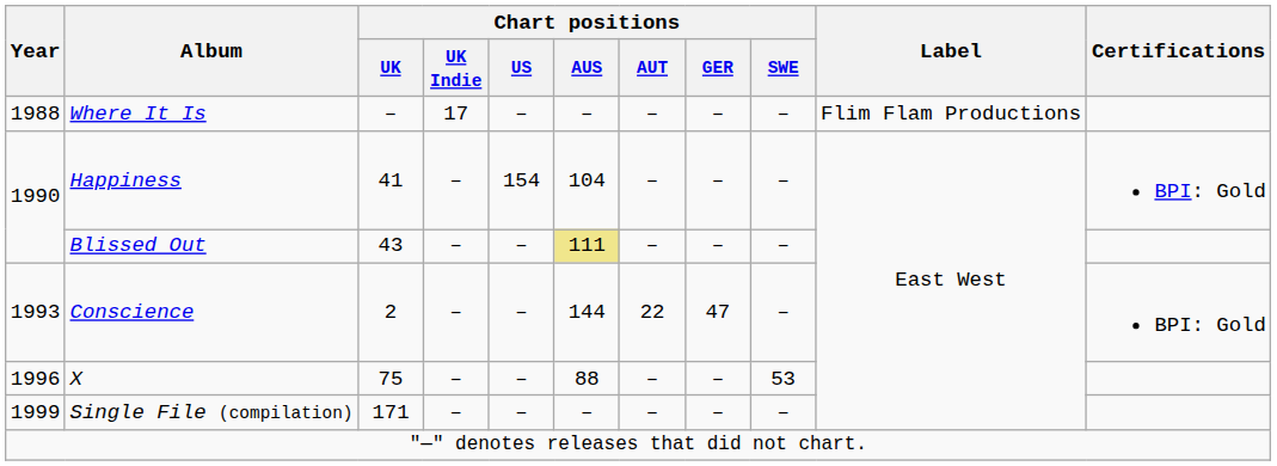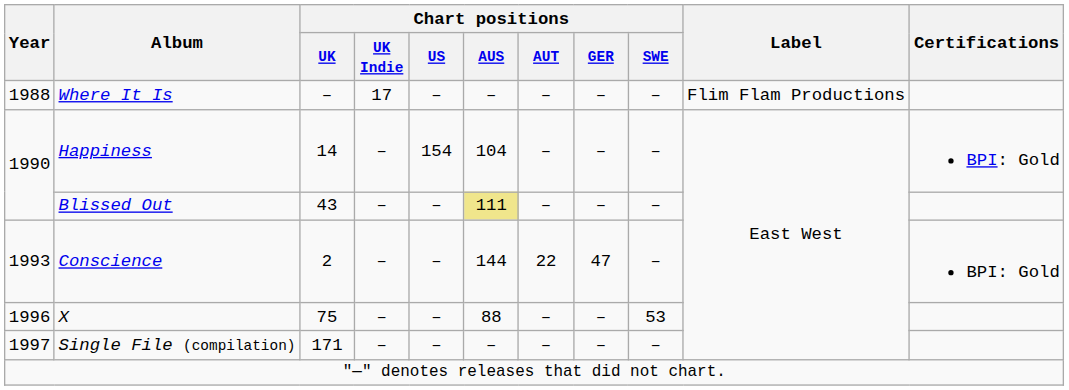 <table class="wikitable" style="text-align:center;">
 <tr>
 <th rowspan="2">Year</th>
 <th rowspan="2">Album</th>
 <th colspan="7">Chart positions</th>
 <th rowspan="2">Label</th>
 <th rowspan="2">Certifications</th>
 </tr>
 <tr>
 <th width="35"><small><a href='#'>UK</a></small><br></th>
 <th width="35"><small><a href='#'>UK Indie</a></small><br></th>
 <th width="35"><small><a href='#'>US</a></small><br></th>
 <th width="35"><small><a href='#'>AUS</a></small><br></th>
 <th width="35"><small><a href='#'>AUT</a></small><br></th>
 <th width="35"><small><a href='#'>GER</a></small><br></th>
 <th width="35"><small><a href='#'>SWE</a></small><br></th>
 </tr>
 <tr>
 <td>1988</td>
 <td align="left"><em><a href='#'>Where It Is</a></em></td>
 <td>–</td>
 <td>17</td>
 <td>–</td>
 <td>–</td>
 <td>–</td>
 <td>–</td>
 <td>–</td>
 <td>Flim Flam Productions</td>
 <td></td>
 </tr>
 <tr>
 <td rowspan="2">1990</td>
 <td align="left"><em><a href='#'>Happiness</a></em></td>
-<td>41</td>
+<td>14</td>
 <td>–</td>
 <td>154</td>
 <td>104</td>
 <td>–</td>
 <td>–</td>
 <td>–</td>
 <td rowspan="5">East West</td>
 <td><br><ul><li><a href='#'>BPI</a>: Gold</li></ul></td>
 </tr>
 <tr>
 <td align="left"><em><a href='#'>Blissed Out</a></em></td>
 <td>43</td>
 <td>–</td>
 <td>–</td>
 <td style="background: khaki;">111</td>
 <td>–</td>
 <td>–</td>
 <td>–</td>
 <td></td>
 </tr>
 <tr>
 <td>1993</td>
 <td align="left"><em><a href='#'>Conscience</a></em></td>
 <td>2</td>
 <td>–</td>
 <td>–</td>
 <td>144</td>
 <td>22</td>
 <td>47</td>
 <td>–</td>
 <td><br><ul><li>BPI: Gold</li></ul></td>
 </tr>
 <tr>
 <td>1996</td>
 <td align="left"><em>X</em></td>
 <td>75</td>
 <td>–</td>
 <td>–</td>
 <td>88</td>
 <td>–</td>
 <td>–</td>
 <td>53</td>
 <td></td>
 </tr>
 <tr>
-<td>1999</td>
+<td>1997</td>
 <td align="left"><em>Single File</em> <small>(compilation)</small></td>
 <td>171</td>
 <td>–</td>
 <td>–</td>
 <td>–</td>
 <td>–</td>
 <td>–</td>
 <td>–</td>
 <td></td>
 </tr>
 <tr>
 <td colspan="11" style="text-align:center; font-size:9pt;">"—" denotes releases that did not chart.</td>
 </tr>
 </table>
